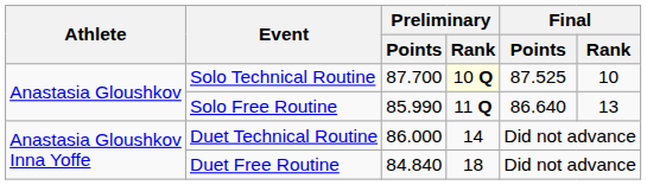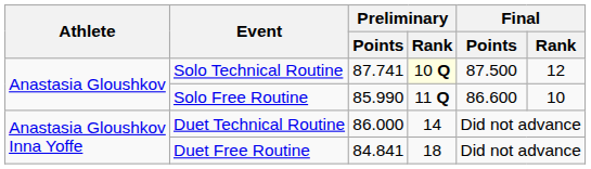 <table class=wikitable style="font-size:90%">
 <tr>
 <th rowspan="2">Athlete</th>
 <th rowspan="2">Event</th>
 <th colspan="2">Preliminary</th>
 <th colspan="2">Final</th>
 </tr>
 <tr>
 <th>Points</th>
 <th>Rank</th>
 <th>Points</th>
 <th>Rank</th>
 </tr>
 <tr>
 <td rowspan="2"><a href='#'>Anastasia Gloushkov</a></td>
 <td><a href='#'>Solo Technical Routine</a></td>
-<td align=center>87.700</td>
+<td align=center>87.741</td>
 <td align=center style="background: lightyellow;">10 <strong>Q</strong></td>
-<td align=center>87.525</td>
-<td align=center>10</td>
+<td align=center>87.500</td>
+<td align=center>12</td>
 </tr>
 <tr>
 <td><a href='#'>Solo Free Routine</a></td>
 <td align=center>85.990</td>
 <td align=center>11 <strong>Q</strong></td>
-<td align=center>86.640</td>
-<td align=center>13</td>
+<td align=center>86.600</td>
+<td align=center>10</td>
 </tr>
 <tr>
 <td rowspan="2"><a href='#'>Anastasia Gloushkov</a><br><a href='#'>Inna Yoffe</a></td>
 <td><a href='#'>Duet Technical Routine</a></td>
 <td align=center>86.000</td>
 <td align=center>14</td>
 <td align=center colspan=2>Did not advance</td>
 </tr>
 <tr>
 <td><a href='#'>Duet Free Routine</a></td>
-<td align=center>84.840</td>
+<td align=center>84.841</td>
 <td align=center>18</td>
 <td align=center colspan=2>Did not advance</td>
 </tr>
 </table>
